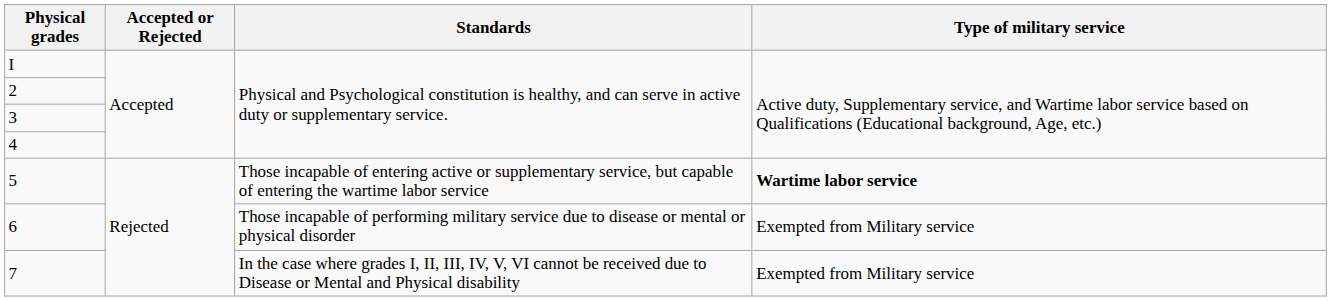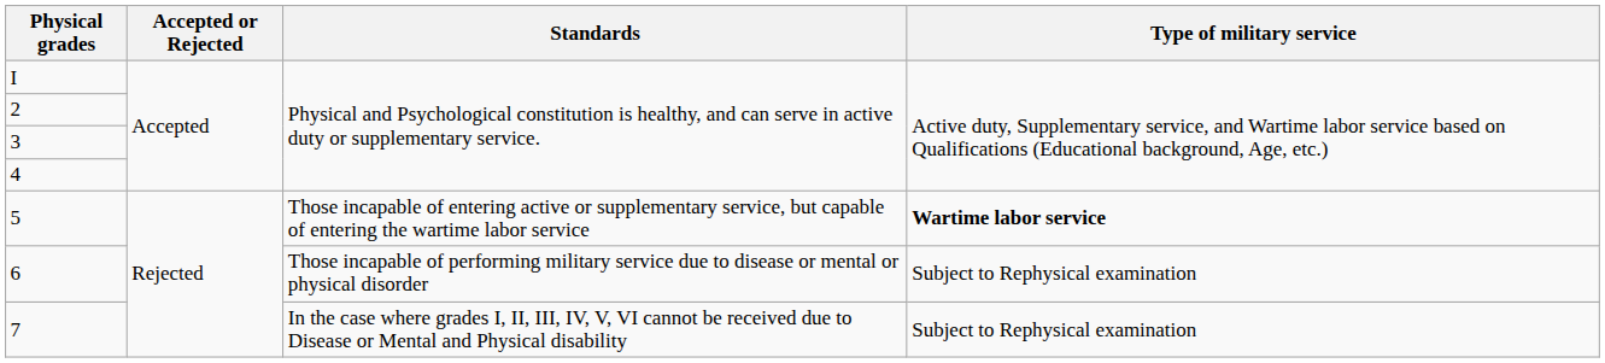 <table class="wikitable">
 <tr>
 <th>Physical grades</th>
 <th>Accepted or Rejected</th>
 <th>Standards</th>
 <th>Type of military service</th>
 </tr>
 <tr>
 <td>I</td>
 <td rowspan="4">Accepted</td>
 <td rowspan="4">Physical and Psychological constitution is healthy, and can serve in active duty or supplementary service.</td>
 <td rowspan="4"><br>Active duty, Supplementary service, and Wartime labor service based on Qualifications (Educational background, Age, etc.)</td>
 </tr>
 <tr>
 <td>2</td>
 </tr>
 <tr>
 <td>3</td>
 </tr>
 <tr>
 <td>4</td>
 </tr>
 <tr>
 <td>5</td>
 <td rowspan="3">Rejected</td>
 <td>Those incapable of entering active or supplementary service, but capable of entering the wartime labor service</td>
 <td><strong>Wartime labor service</strong></td>
 </tr>
 <tr>
 <td>6</td>
 <td>Those incapable of performing military service due to disease or mental or physical disorder</td>
-<td>Exempted from Military service</td>
+<td>Subject to Rephysical examination</td>
 </tr>
 <tr>
 <td>7</td>
 <td>In the case where grades I, II, III, IV, V, VI cannot be received due to Disease or Mental and Physical disability</td>
-<td>Exempted from Military service</td>
+<td>Subject to Rephysical examination</td>
 </tr>
 </table>
